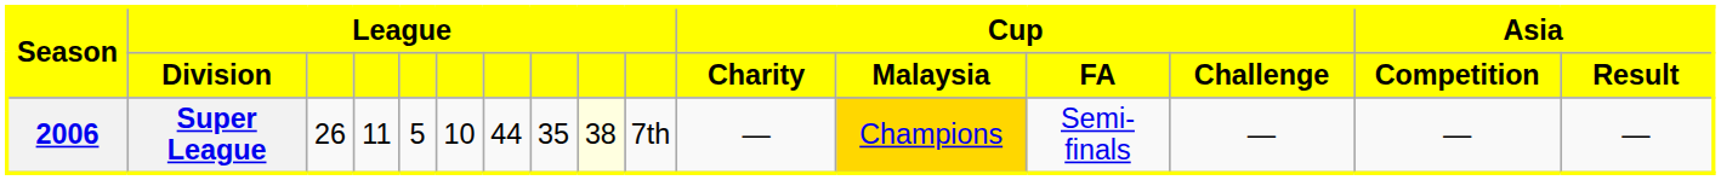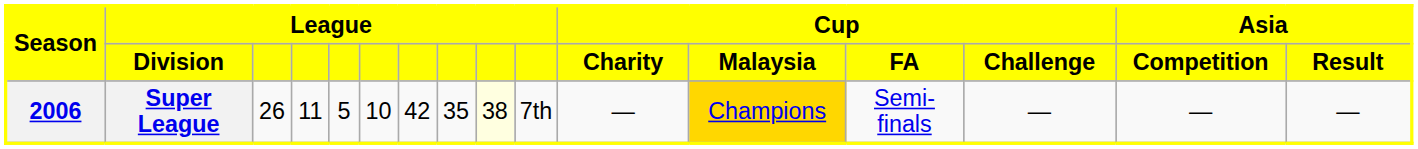 <table class="wikitable" style="border:2px solid yellow; font-size:90%; text-align:center;">
 <tr>
 <th rowspan="2" style="background:yellow; color:black;" width="60">Season</th>
 <th colspan="9" style="background:yellow; color:black;">League</th>
 <th colspan="4" style="background:yellow; color:black;">Cup</th>
 <th colspan="2" style="background:yellow; color:black;">Asia</th>
 </tr>
 <tr>
 <th style="background:yellow; color:black;" width="150">Division</th>
 <th style="background:yellow; color:black;" width="20"></th>
 <th style="background:yellow; color:black;" width="20"></th>
 <th style="background:yellow; color:black;" width="20"></th>
 <th style="background:yellow; color:black;" width="20"></th>
 <th style="background:yellow; color:black;" width="20"></th>
 <th style="background:yellow; color:black;" width="20"></th>
 <th style="background:yellow; color:black;" width="20"></th>
 <th style="background:yellow; color:black;" width="20"></th>
 <th style="background:yellow; color:black;" width="130">Charity</th>
 <th style="background:yellow; color:black;" width="130">Malaysia</th>
 <th style="background:yellow; color:black;" width="130">FA</th>
 <th style="background:yellow; color:black;" width="130">Challenge</th>
 <th style="background:yellow; color:black;" width="130">Competition</th>
 <th style="background:yellow; color:black;" width="130">Result</th>
 </tr>
 <tr>
 <th><a href='#'>2006</a></th>
 <th><a href='#'>Super League</a></th>
 <td>26</td>
 <td>11</td>
 <td>5</td>
 <td>10</td>
-<td>44</td>
+<td>42</td>
 <td>35</td>
 <td style="background: lightyellow;">38</td>
 <td>7th</td>
 <td>—</td>
 <td style="background:gold;"><a href='#'>Champions</a></td>
 <td><a href='#'>Semi-finals</a></td>
 <td>—</td>
 <td>—</td>
 <td>—</td>
 </tr>
 <tr>
 </tr>
 </table>
